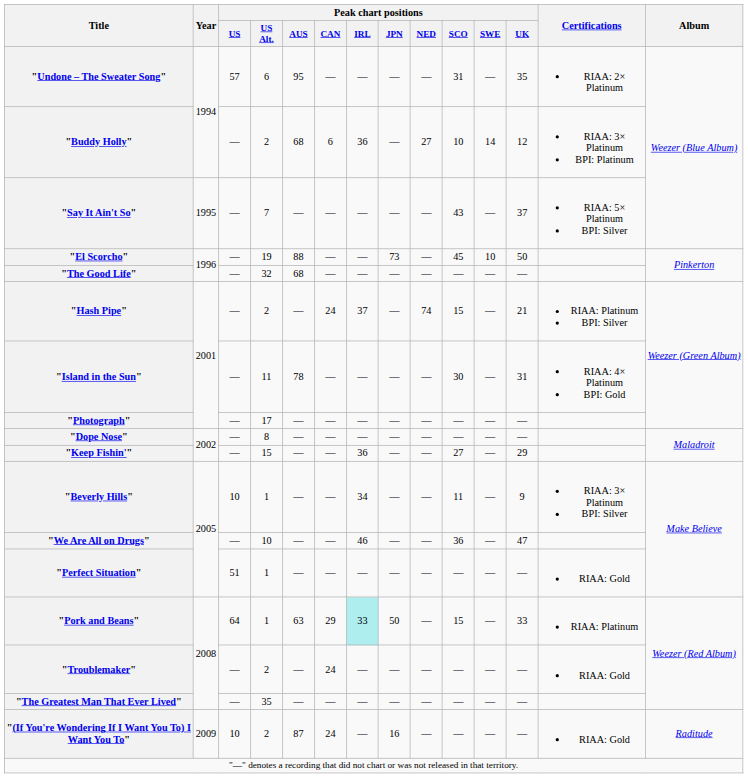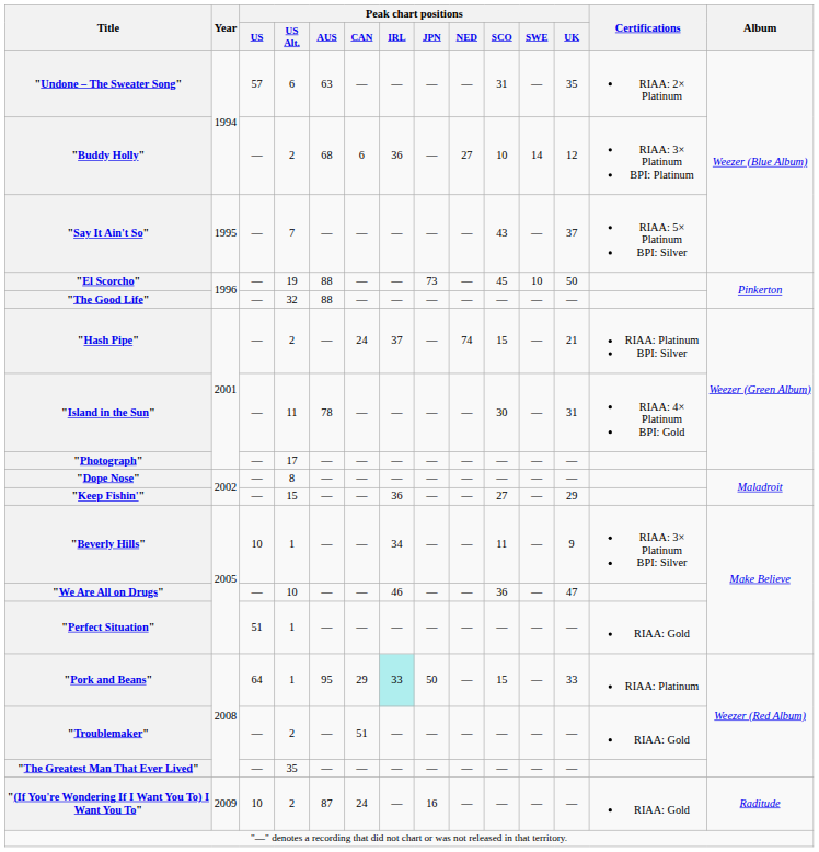 <table class="wikitable plainrowheaders" style="text-align:center;">
 <tr>
 <th scope="col" rowspan="2" style="width:18em;">Title</th>
 <th scope="col" rowspan="2" style="width:2em;">Year</th>
 <th scope="col" colspan="10">Peak chart positions</th>
 <th scope="col" rowspan="2" style="width:10em;"><a href='#'>Certifications</a></th>
 <th scope="col" rowspan="2">Album</th>
 </tr>
 <tr>
 <th scope="col" style="width:3em;font-size:90%;"><a href='#'>US</a><br></th>
 <th scope="col" style="width:3em;font-size:90%;"><a href='#'>US<br>Alt.</a><br></th>
 <th scope="col" style="width:3em;font-size:90%;"><a href='#'>AUS</a><br></th>
 <th scope="col" style="width:3em;font-size:90%;"><a href='#'>CAN</a><br></th>
 <th scope="col" style="width:3em;font-size:90%;"><a href='#'>IRL</a><br></th>
 <th scope="col" style="width:3em;font-size:90%;"><a href='#'>JPN</a><br></th>
 <th scope="col" style="width:3em;font-size:90%;"><a href='#'>NED</a><br></th>
 <th scope="col" style="width:3em;font-size:90%;"><a href='#'>SCO</a><br></th>
 <th scope="col" style="width:3em;font-size:90%;"><a href='#'>SWE</a><br></th>
 <th scope="col" style="width:3em;font-size:90%;"><a href='#'>UK</a><br></th>
 </tr>
 <tr>
 <th scope="row">"<a href='#'>Undone – The Sweater Song</a>"</th>
 <td rowspan="2">1994</td>
 <td>57</td>
 <td>6</td>
-<td>95</td>
+<td>63</td>
 <td>—</td>
 <td>—</td>
 <td>—</td>
 <td>—</td>
 <td>31</td>
 <td>—</td>
 <td>35</td>
 <td><br><ul><li>RIAA: 2× Platinum</li></ul></td>
 <td rowspan="3"><em><a href='#'>Weezer (Blue Album)</a></em></td>
 </tr>
 <tr>
 <th scope="row">"<a href='#'>Buddy Holly</a>"</th>
 <td>—</td>
 <td>2</td>
 <td>68</td>
 <td>6</td>
 <td>36</td>
 <td>—</td>
 <td>27</td>
 <td>10</td>
 <td>14</td>
 <td>12</td>
 <td><br><ul><li>RIAA: 3× Platinum</li><li>BPI: Platinum</li></ul></td>
 </tr>
 <tr>
 <th scope="row">"<a href='#'>Say It Ain't So</a>"</th>
 <td>1995</td>
 <td>—</td>
 <td>7</td>
 <td>—</td>
 <td>—</td>
 <td>—</td>
 <td>—</td>
 <td>—</td>
 <td>43</td>
 <td>—</td>
 <td>37</td>
 <td><br><ul><li>RIAA: 5× Platinum</li><li>BPI: Silver</li></ul></td>
 </tr>
 <tr>
 <th scope="row">"<a href='#'>El Scorcho</a>"</th>
 <td rowspan="2">1996</td>
 <td>—</td>
 <td>19</td>
 <td>88</td>
 <td>—</td>
 <td>—</td>
 <td>73</td>
 <td>—</td>
 <td>45</td>
 <td>10</td>
 <td>50</td>
 <td></td>
 <td rowspan="2"><em><a href='#'>Pinkerton</a></em></td>
 </tr>
 <tr>
 <th scope="row">"<a href='#'>The Good Life</a>"</th>
 <td>—</td>
 <td>32</td>
-<td>68</td>
+<td>88</td>
 <td>—</td>
 <td>—</td>
 <td>—</td>
 <td>—</td>
 <td>—</td>
 <td>—</td>
 <td>—</td>
 <td></td>
 </tr>
 <tr>
 <th scope="row">"<a href='#'>Hash Pipe</a>"</th>
 <td rowspan="3">2001</td>
 <td>—</td>
 <td>2</td>
 <td>—</td>
 <td>24</td>
 <td>37</td>
 <td>—</td>
 <td>74</td>
 <td>15</td>
 <td>—</td>
 <td>21</td>
 <td><br><ul><li>RIAA: Platinum</li><li>BPI: Silver</li></ul></td>
 <td rowspan="3"><em><a href='#'>Weezer (Green Album)</a></em></td>
 </tr>
 <tr>
 <th scope="row">"<a href='#'>Island in the Sun</a>"</th>
 <td>—</td>
 <td>11</td>
 <td>78</td>
 <td>—</td>
 <td>—</td>
 <td>—</td>
 <td>—</td>
 <td>30</td>
 <td>—</td>
 <td>31</td>
 <td><br><ul><li>RIAA: 4× Platinum</li><li>BPI: Gold</li></ul></td>
 </tr>
 <tr>
 <th scope="row">"<a href='#'>Photograph</a>"</th>
 <td>—</td>
 <td>17</td>
 <td>—</td>
 <td>—</td>
 <td>—</td>
 <td>—</td>
 <td>—</td>
 <td>—</td>
 <td>—</td>
 <td>—</td>
 <td></td>
 </tr>
 <tr>
 <th scope="row">"<a href='#'>Dope Nose</a>"</th>
 <td rowspan="2">2002</td>
 <td>—</td>
 <td>8</td>
 <td>—</td>
 <td>—</td>
 <td>—</td>
 <td>—</td>
 <td>—</td>
 <td>—</td>
 <td>—</td>
 <td>—</td>
 <td></td>
 <td rowspan="2"><em><a href='#'>Maladroit</a></em></td>
 </tr>
 <tr>
 <th scope="row">"<a href='#'>Keep Fishin'</a>"</th>
 <td>—</td>
 <td>15</td>
 <td>—</td>
 <td>—</td>
 <td>36</td>
 <td>—</td>
 <td>—</td>
 <td>27</td>
 <td>—</td>
 <td>29</td>
 <td></td>
 </tr>
 <tr>
 <th scope="row">"<a href='#'>Beverly Hills</a>"</th>
 <td rowspan="3">2005</td>
 <td>10</td>
 <td>1</td>
 <td>—</td>
 <td>—</td>
 <td>34</td>
 <td>—</td>
 <td>—</td>
 <td>11</td>
 <td>—</td>
 <td>9</td>
 <td><br><ul><li>RIAA: 3× Platinum</li><li>BPI: Silver</li></ul></td>
 <td rowspan="3"><em><a href='#'>Make Believe</a></em></td>
 </tr>
 <tr>
 <th scope="row">"<a href='#'>We Are All on Drugs</a>"</th>
 <td>—</td>
 <td>10</td>
 <td>—</td>
 <td>—</td>
 <td>46</td>
 <td>—</td>
 <td>—</td>
 <td>36</td>
 <td>—</td>
 <td>47</td>
 <td></td>
 </tr>
 <tr>
 <th scope="row">"<a href='#'>Perfect Situation</a>"</th>
 <td>51</td>
 <td>1</td>
 <td>—</td>
 <td>—</td>
 <td>—</td>
 <td>—</td>
 <td>—</td>
 <td>—</td>
 <td>—</td>
 <td>—</td>
 <td><br><ul><li>RIAA: Gold</li></ul></td>
 </tr>
 <tr>
 <th scope="row">"<a href='#'>Pork and Beans</a>"</th>
 <td rowspan="3">2008</td>
 <td>64</td>
 <td>1</td>
-<td>63</td>
+<td>95</td>
 <td>29</td>
 <td style="background: paleturquoise;">33</td>
 <td>50</td>
 <td>—</td>
 <td>15</td>
 <td>—</td>
 <td>33</td>
 <td><br><ul><li>RIAA: Platinum</li></ul></td>
 <td rowspan="3"><em><a href='#'>Weezer (Red Album)</a></em></td>
 </tr>
 <tr>
 <th scope="row">"<a href='#'>Troublemaker</a>"</th>
 <td>—</td>
 <td>2</td>
 <td>—</td>
-<td>24</td>
+<td>51</td>
 <td>—</td>
 <td>—</td>
 <td>—</td>
 <td>—</td>
 <td>—</td>
 <td>—</td>
 <td><br><ul><li>RIAA: Gold</li></ul></td>
 </tr>
 <tr>
 <th scope="row">"<a href='#'>The Greatest Man That Ever Lived</a>"</th>
 <td>—</td>
 <td>35</td>
 <td>—</td>
 <td>—</td>
 <td>—</td>
 <td>—</td>
 <td>—</td>
 <td>—</td>
 <td>—</td>
 <td>—</td>
 <td></td>
 </tr>
 <tr>
 <th scope="row">"<a href='#'>(If You're Wondering If I Want You To) I Want You To</a>"</th>
 <td>2009</td>
 <td>10</td>
 <td>2</td>
 <td>87</td>
 <td>24</td>
 <td>—</td>
 <td>16</td>
 <td>—</td>
 <td>—</td>
 <td>—</td>
 <td>—</td>
 <td><br><ul><li>RIAA: Gold</li></ul></td>
 <td><em><a href='#'>Raditude</a></em></td>
 </tr>
 <tr>
 <td colspan="15" style="font-size:90%">"—" denotes a recording that did not chart or was not released in that territory.</td>
 </tr>
 </table>
